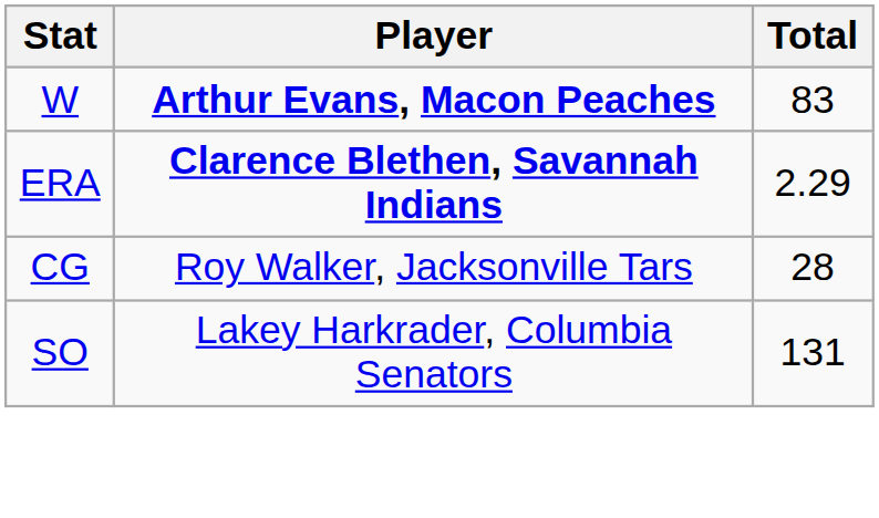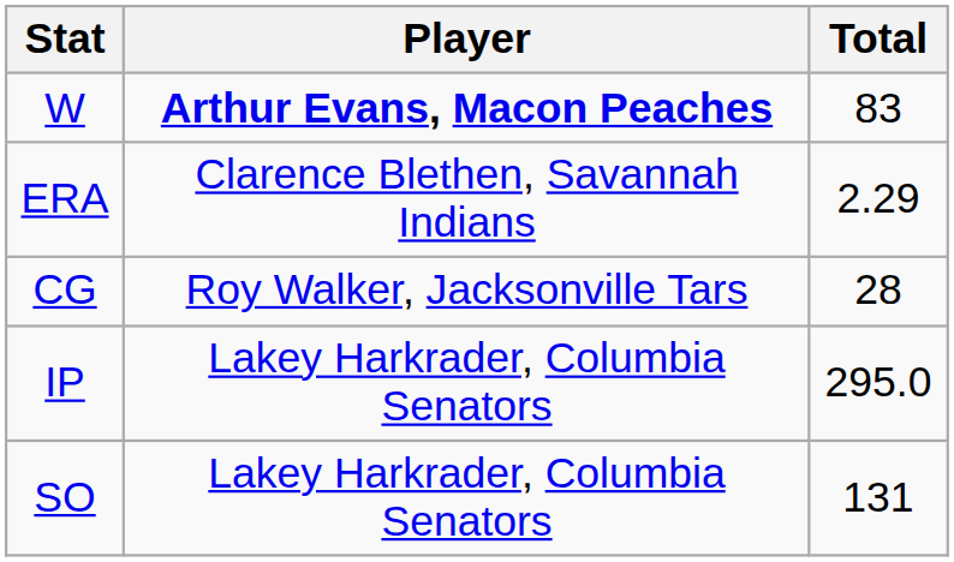 <table class="wikitable" width="40%" style="text-align:center;">
 <tr>
 <th width="5%">Stat</th>
 <th width="60%">Player</th>
 <th width="5%">Total</th>
 </tr>
 <tr>
 <td><a href='#'>W</a></td>
 <td><strong><a href='#'>Arthur Evans</a>, <a href='#'>Macon Peaches</a></strong></td>
 <td>83</td>
 </tr>
 <tr>
 <td><a href='#'>ERA</a></td>
-<td><strong><a href='#'>Clarence Blethen</a>, <a href='#'>Savannah Indians</a></strong></td>
+<td><a href='#'>Clarence Blethen</a>, <a href='#'>Savannah Indians</a></td>
 <td>2.29</td>
 </tr>
 <tr>
 <td><a href='#'>CG</a></td>
 <td><a href='#'>Roy Walker</a>, <a href='#'>Jacksonville Tars</a></td>
 <td>28</td>
 </tr>
 <tr>
+<td><a href='#'>IP</a></td>
+<td><a href='#'>Lakey Harkrader</a>, <a href='#'>Columbia Senators</a></td>
+<td>295.0</td>
+</tr>
+<tr>
 <td><a href='#'>SO</a></td>
 <td><a href='#'>Lakey Harkrader</a>, <a href='#'>Columbia Senators</a></td>
 <td>131</td>
 </tr>
 </table>
